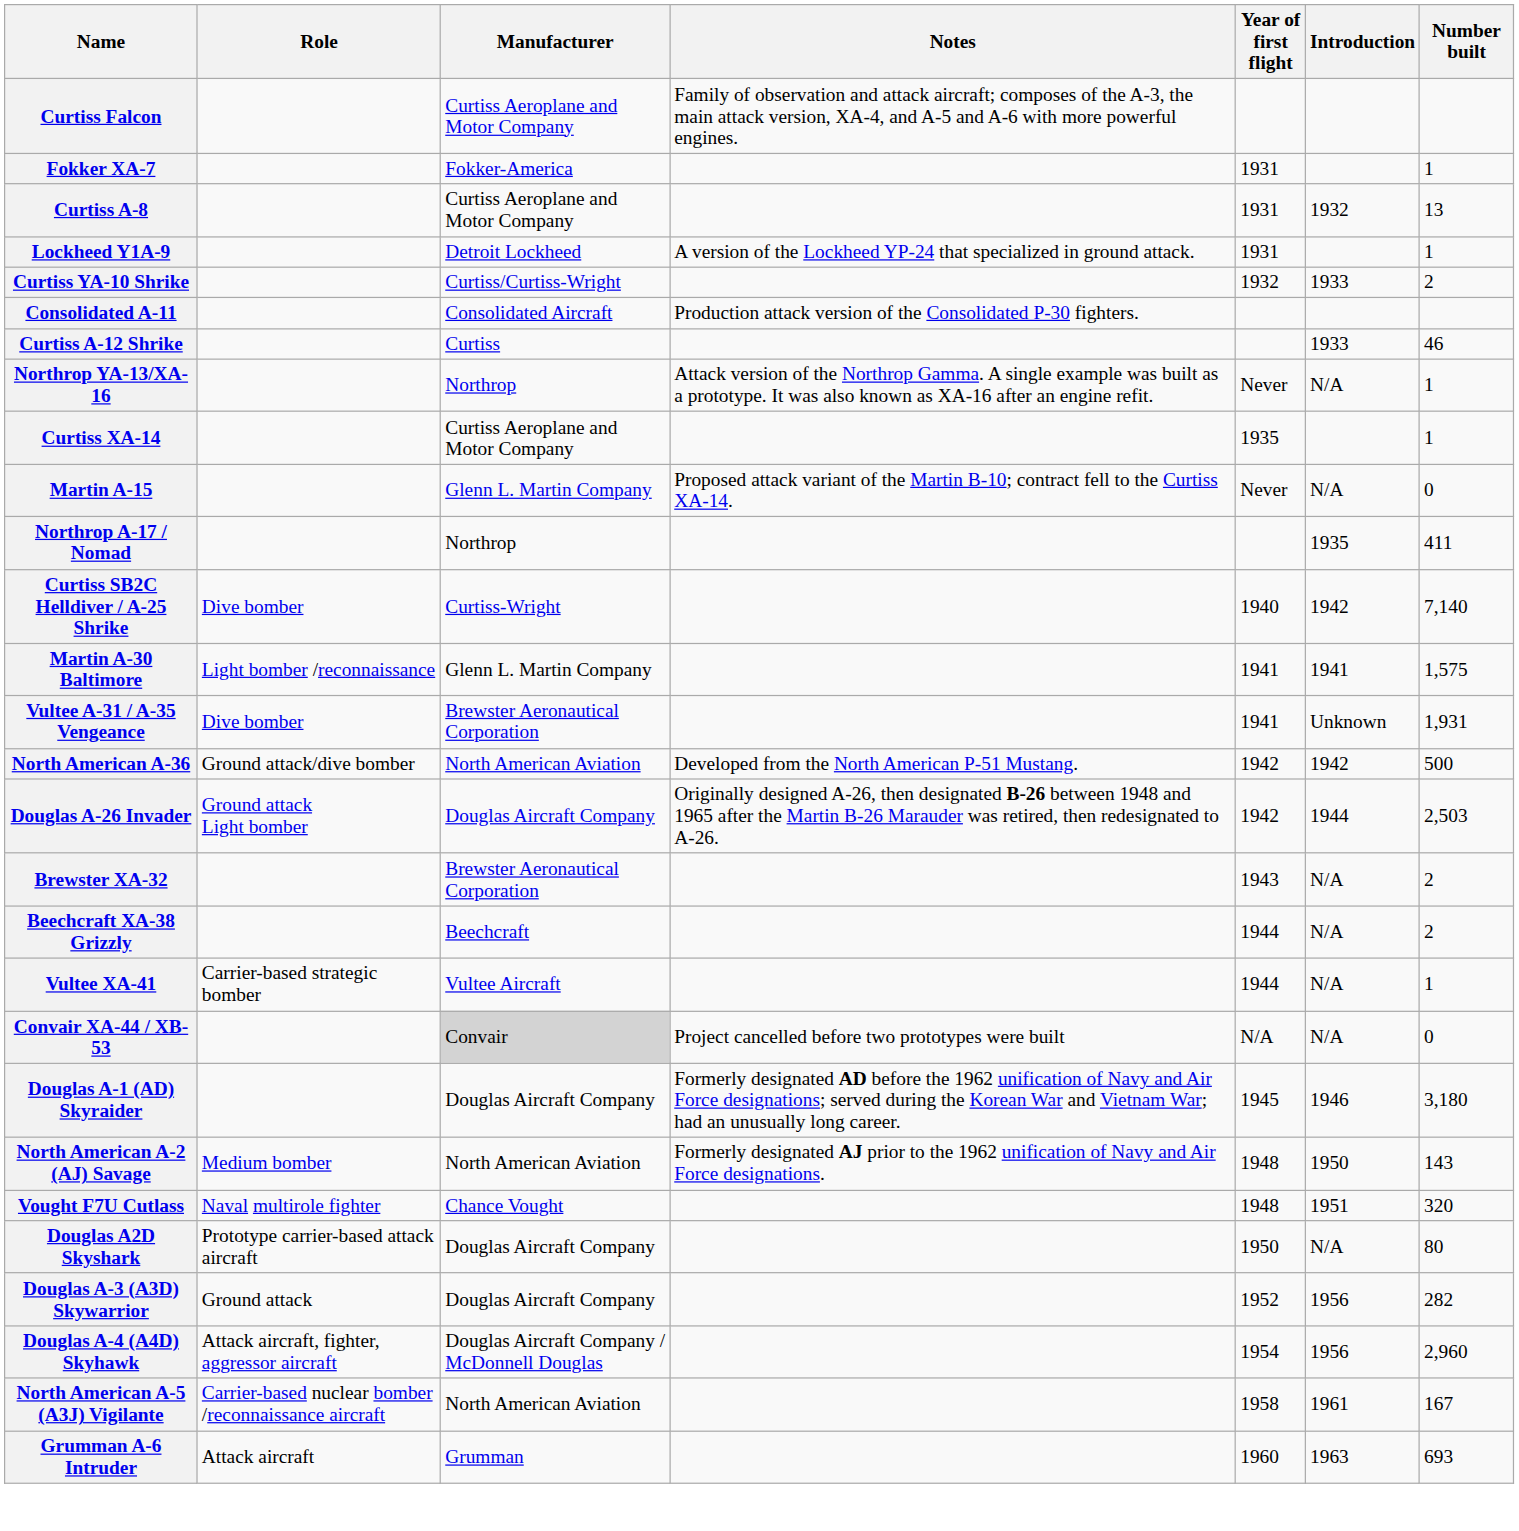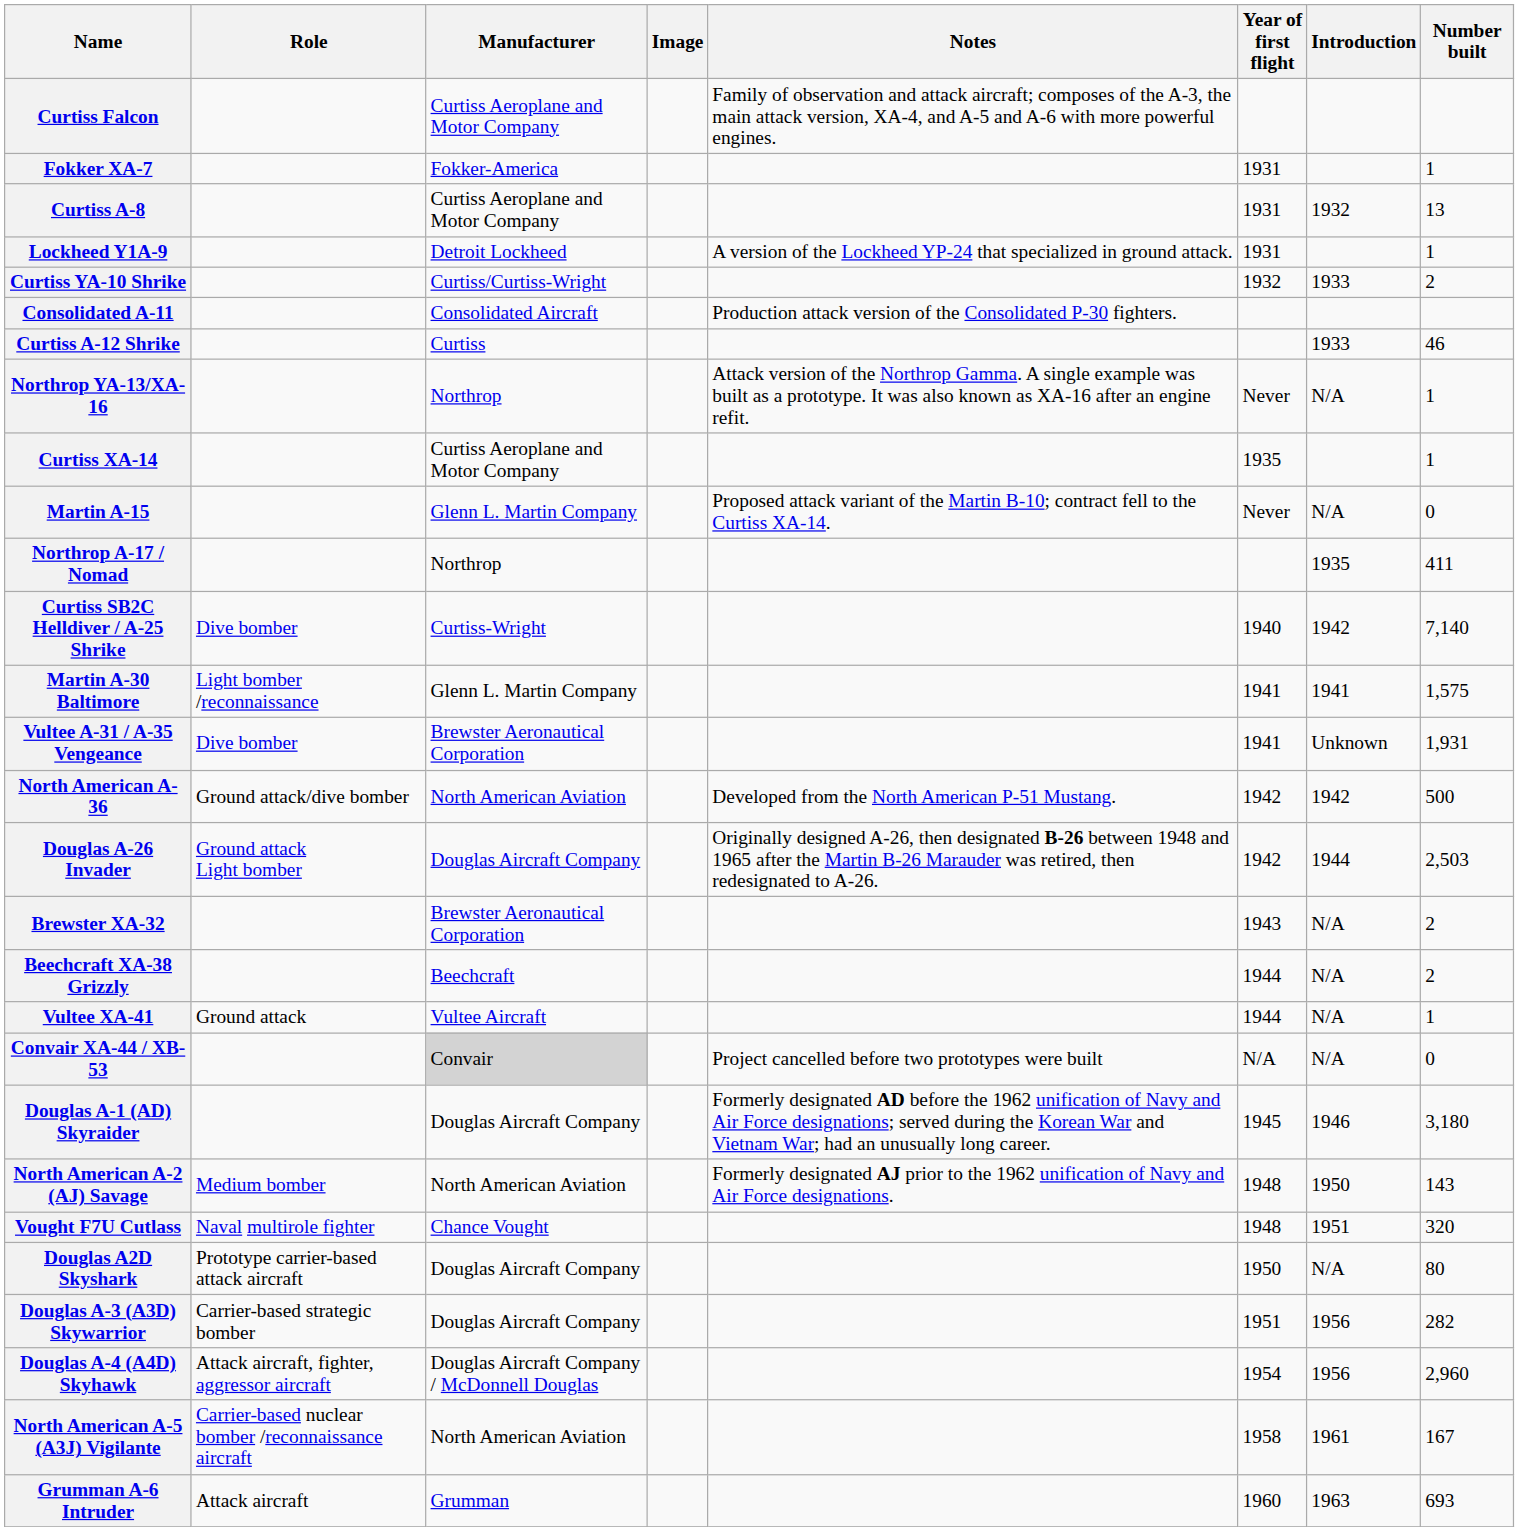 <table class="wikitable sortable">
 <tr>
 <th>Name</th>
 <th>Role</th>
 <th>Manufacturer</th>
+<th>Image</th>
 <th>Notes</th>
 <th>Year of<br>first flight</th>
 <th>Introduction</th>
 <th>Number built</th>
 </tr>
 <tr>
 <th><a href='#'>Curtiss Falcon</a></th>
 <td></td>
 <td><a href='#'>Curtiss Aeroplane and Motor Company</a></td>
+<td></td>
 <td>Family of observation and attack aircraft; composes of the A-3, the main attack version, XA-4, and A-5 and A-6 with more powerful engines.</td>
 <td></td>
 <td></td>
 <td></td>
 </tr>
 <tr>
 <th><a href='#'>Fokker XA-7</a></th>
 <td></td>
 <td><a href='#'>Fokker-America</a></td>
 <td></td>
+<td></td>
 <td>1931</td>
 <td></td>
 <td>1</td>
 </tr>
 <tr>
 <th><a href='#'>Curtiss A-8</a></th>
 <td></td>
 <td>Curtiss Aeroplane and Motor Company</td>
 <td></td>
+<td></td>
 <td>1931</td>
 <td>1932</td>
 <td>13</td>
 </tr>
 <tr>
 <th><strong><a href='#'>Lockheed Y1A-9</a></strong></th>
 <td></td>
 <td><a href='#'>Detroit Lockheed</a></td>
+<td></td>
 <td>A version of the <a href='#'>Lockheed YP-24</a> that specialized in ground attack.</td>
 <td>1931</td>
 <td></td>
 <td>1</td>
 </tr>
 <tr>
 <th><a href='#'>Curtiss YA-10 Shrike</a></th>
 <td></td>
 <td><a href='#'>Curtiss/Curtiss-Wright</a></td>
 <td></td>
+<td></td>
 <td>1932</td>
 <td>1933</td>
 <td>2</td>
 </tr>
 <tr>
 <th><a href='#'>Consolidated A-11</a></th>
 <td></td>
 <td><a href='#'>Consolidated Aircraft</a></td>
+<td></td>
 <td>Production attack version of the <a href='#'>Consolidated P-30</a> fighters.</td>
 <td></td>
 <td></td>
 <td></td>
 </tr>
 <tr>
 <th><a href='#'>Curtiss A-12 Shrike</a></th>
 <td></td>
 <td><a href='#'>Curtiss</a></td>
 <td></td>
 <td></td>
+<td></td>
 <td>1933</td>
 <td>46</td>
 </tr>
 <tr>
 <th><a href='#'>Northrop YA-13/XA-16</a></th>
 <td></td>
 <td><a href='#'>Northrop</a></td>
+<td></td>
 <td>Attack version of the <a href='#'>Northrop Gamma</a>. A single example was built as a prototype. It was also known as XA-16 after an engine refit.</td>
 <td>Never</td>
 <td>N/A</td>
 <td>1</td>
 </tr>
 <tr>
 <th><a href='#'>Curtiss XA-14</a></th>
 <td></td>
 <td>Curtiss Aeroplane and Motor Company</td>
 <td></td>
+<td></td>
 <td>1935</td>
 <td></td>
 <td>1</td>
 </tr>
 <tr>
 <th><a href='#'>Martin A-15</a></th>
 <td></td>
 <td><a href='#'>Glenn L. Martin Company</a></td>
+<td></td>
 <td>Proposed attack variant of the <a href='#'>Martin B-10</a>; contract fell to the <a href='#'>Curtiss XA-14</a>.</td>
 <td>Never</td>
 <td>N/A</td>
 <td>0</td>
 </tr>
 <tr>
 <th><a href='#'>Northrop A-17 / Nomad</a></th>
 <td></td>
 <td>Northrop</td>
 <td></td>
 <td></td>
+<td></td>
 <td>1935</td>
 <td>411</td>
 </tr>
 <tr>
 <th><a href='#'>Curtiss SB2C Helldiver / A-25 Shrike</a></th>
 <td><a href='#'>Dive bomber</a></td>
 <td><a href='#'>Curtiss-Wright</a></td>
+<td></td>
 <td></td>
 <td>1940</td>
 <td>1942</td>
 <td>7,140</td>
 </tr>
 <tr>
 <th><a href='#'>Martin A-30 Baltimore</a></th>
 <td><a href='#'>Light bomber</a> /<a href='#'>reconnaissance</a></td>
 <td>Glenn L. Martin Company</td>
 <td></td>
+<td></td>
 <td>1941</td>
 <td>1941</td>
 <td>1,575</td>
 </tr>
 <tr>
 <th><a href='#'>Vultee A-31 / A-35 Vengeance</a></th>
 <td><a href='#'>Dive bomber</a></td>
 <td><a href='#'>Brewster Aeronautical Corporation</a></td>
 <td></td>
+<td></td>
 <td>1941</td>
 <td>Unknown</td>
 <td>1,931</td>
 </tr>
 <tr>
 <th><a href='#'>North American A-36</a></th>
 <td>Ground attack/dive bomber</td>
 <td><a href='#'>North American Aviation</a></td>
+<td></td>
 <td>Developed from the <a href='#'>North American P-51 Mustang</a>.</td>
 <td>1942</td>
 <td>1942</td>
 <td>500</td>
 </tr>
 <tr>
 <th><a href='#'>Douglas A-26 Invader</a></th>
 <td><a href='#'>Ground attack</a><br><a href='#'>Light bomber</a></td>
 <td><a href='#'>Douglas Aircraft Company</a></td>
+<td></td>
 <td>Originally designed A-26, then designated <strong>B-26</strong> between 1948 and 1965 after the <a href='#'>Martin B-26 Marauder</a> was retired, then redesignated to A-26.</td>
 <td>1942</td>
 <td>1944</td>
 <td>2,503</td>
 </tr>
 <tr>
 <th><a href='#'>Brewster XA-32</a></th>
 <td></td>
 <td><a href='#'>Brewster Aeronautical Corporation</a></td>
 <td></td>
+<td></td>
 <td>1943</td>
 <td>N/A</td>
 <td>2</td>
 </tr>
 <tr>
 <th><a href='#'>Beechcraft XA-38 Grizzly</a></th>
 <td></td>
 <td><a href='#'>Beechcraft</a></td>
 <td></td>
+<td></td>
 <td>1944</td>
 <td>N/A</td>
 <td>2</td>
 </tr>
 <tr>
 <th><a href='#'>Vultee XA-41</a></th>
-<td>Carrier-based strategic bomber</td>
+<td>Ground attack</td>
 <td><a href='#'>Vultee Aircraft</a></td>
+<td></td>
 <td></td>
 <td>1944</td>
 <td>N/A</td>
 <td>1</td>
 </tr>
 <tr>
 <th><a href='#'>Convair XA-44 / XB-53</a></th>
 <td></td>
 <td style="background: lightgrey;">Convair</td>
+<td></td>
 <td>Project cancelled before two prototypes were built</td>
 <td>N/A</td>
 <td>N/A</td>
 <td>0</td>
 </tr>
 <tr>
 <th><a href='#'>Douglas A-1 (AD) Skyraider</a></th>
 <td></td>
 <td>Douglas Aircraft Company</td>
+<td></td>
 <td>Formerly designated <strong>AD</strong> before the 1962 <a href='#'>unification of Navy and Air Force designations</a>; served during the <a href='#'>Korean War</a> and <a href='#'>Vietnam War</a>; had an unusually long career.</td>
 <td>1945</td>
 <td>1946</td>
 <td>3,180</td>
 </tr>
 <tr>
 <th><a href='#'>North American A-2 (AJ) Savage</a></th>
 <td><a href='#'>Medium bomber</a></td>
 <td>North American Aviation</td>
+<td></td>
 <td>Formerly designated <strong>AJ</strong> prior to the 1962 <a href='#'>unification of Navy and Air Force designations</a>.</td>
 <td>1948</td>
 <td>1950</td>
 <td>143</td>
 </tr>
 <tr>
 <th><a href='#'>Vought F7U Cutlass</a></th>
 <td><a href='#'>Naval</a> <a href='#'>multirole fighter</a></td>
 <td><a href='#'>Chance Vought</a></td>
 <td></td>
+<td></td>
 <td>1948</td>
 <td>1951</td>
 <td>320</td>
 </tr>
 <tr>
 <th><a href='#'>Douglas A2D Skyshark</a></th>
 <td>Prototype carrier-based attack aircraft</td>
 <td>Douglas Aircraft Company</td>
 <td></td>
+<td></td>
 <td>1950</td>
 <td>N/A</td>
 <td>80</td>
 </tr>
 <tr>
 <th><a href='#'>Douglas A-3 (A3D) Skywarrior</a></th>
-<td>Ground attack</td>
+<td>Carrier-based strategic bomber</td>
 <td>Douglas Aircraft Company</td>
 <td></td>
-<td>1952</td>
+<td></td>
+<td>1951</td>
 <td>1956</td>
 <td>282</td>
 </tr>
 <tr>
 <th><a href='#'>Douglas A-4 (A4D) Skyhawk</a></th>
 <td>Attack aircraft, fighter, <a href='#'>aggressor aircraft</a></td>
 <td>Douglas Aircraft Company / <a href='#'>McDonnell Douglas</a></td>
+<td></td>
 <td></td>
 <td>1954</td>
 <td>1956</td>
 <td>2,960</td>
 </tr>
 <tr>
 <th><a href='#'>North American A-5 (A3J) Vigilante</a></th>
 <td><a href='#'>Carrier-based</a> nuclear <a href='#'>bomber</a> /<a href='#'>reconnaissance aircraft</a></td>
 <td>North American Aviation</td>
 <td></td>
+<td></td>
 <td>1958</td>
 <td>1961</td>
 <td>167</td>
 </tr>
 <tr>
 <th><a href='#'>Grumman A-6 Intruder</a></th>
 <td>Attack aircraft</td>
 <td><a href='#'>Grumman</a></td>
 <td></td>
+<td></td>
 <td>1960</td>
 <td>1963</td>
 <td>693</td>
 </tr>
 </table>
